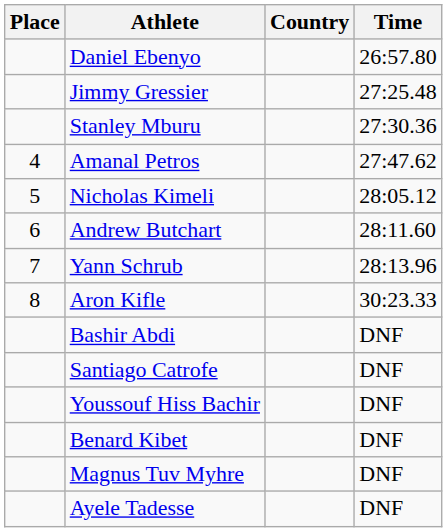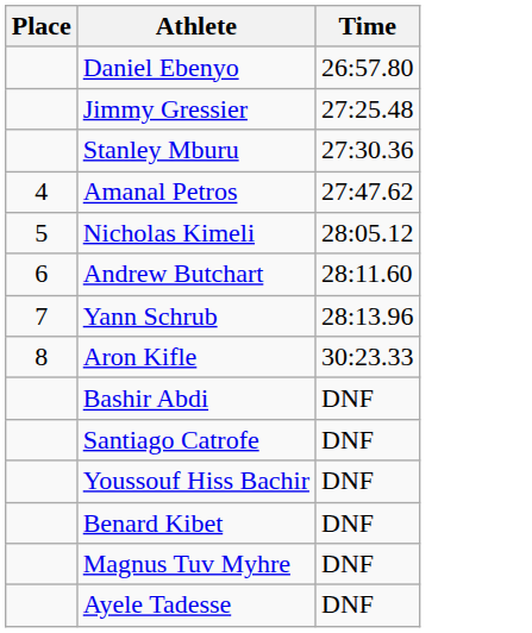 <table class="wikitable">
 <tr>
 <th>Place</th>
 <th>Athlete</th>
-<th>Country</th>
 <th>Time</th>
 </tr>
 <tr>
 <td align=center></td>
 <td><a href='#'>Daniel Ebenyo</a></td>
-<td></td>
 <td>26:57.80</td>
 </tr>
 <tr>
 <td align=center></td>
 <td><a href='#'>Jimmy Gressier</a></td>
-<td></td>
 <td>27:25.48</td>
 </tr>
 <tr>
 <td align=center></td>
 <td><a href='#'>Stanley Mburu</a></td>
-<td></td>
 <td>27:30.36</td>
 </tr>
 <tr>
 <td align=center>4</td>
 <td><a href='#'>Amanal Petros</a></td>
-<td></td>
 <td>27:47.62</td>
 </tr>
 <tr>
 <td align=center>5</td>
 <td><a href='#'>Nicholas Kimeli</a></td>
-<td></td>
 <td>28:05.12</td>
 </tr>
 <tr>
 <td align=center>6</td>
 <td><a href='#'>Andrew Butchart</a></td>
-<td></td>
 <td>28:11.60</td>
 </tr>
 <tr>
 <td align=center>7</td>
 <td><a href='#'>Yann Schrub</a></td>
-<td></td>
 <td>28:13.96</td>
 </tr>
 <tr>
 <td align=center>8</td>
 <td><a href='#'>Aron Kifle</a></td>
-<td></td>
 <td>30:23.33</td>
 </tr>
 <tr>
 <td align=center></td>
 <td><a href='#'>Bashir Abdi</a></td>
-<td></td>
 <td>DNF</td>
 </tr>
 <tr>
 <td align=center></td>
 <td><a href='#'>Santiago Catrofe</a></td>
-<td></td>
 <td>DNF</td>
 </tr>
 <tr>
 <td align=center></td>
 <td><a href='#'>Youssouf Hiss Bachir</a></td>
-<td></td>
 <td>DNF</td>
 </tr>
 <tr>
 <td align=center></td>
 <td><a href='#'>Benard Kibet</a></td>
-<td></td>
 <td>DNF</td>
 </tr>
 <tr>
 <td align=center></td>
 <td><a href='#'>Magnus Tuv Myhre</a></td>
-<td></td>
 <td>DNF</td>
 </tr>
 <tr>
 <td align=center></td>
 <td><a href='#'>Ayele Tadesse</a></td>
-<td></td>
 <td>DNF</td>
 </tr>
 </table>
